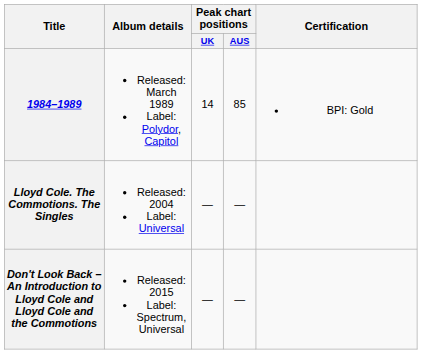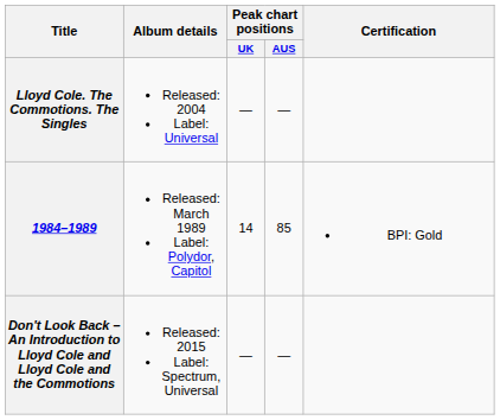 <table class="wikitable plainrowheaders" style="text-align:center">
 <tr>
 <th scope="col" rowspan="2">Title</th>
 <th scope="col" rowspan="2">Album details</th>
 <th colspan="2">Peak chart positions</th>
 <th width="230" rowspan="2">Certification</th>
 </tr>
 <tr>
 <th style="width:3em;font-size:85%"><a href='#'>UK</a><br></th>
 <th style="width:3em;font-size:85%"><a href='#'>AUS</a><br></th>
 </tr>
 <tr>
+<th scope="row"><em>Lloyd Cole. The Commotions. The Singles</em></th>
+<td><br><ul><li>Released: 2004</li><li>Label: <a href='#'>Universal</a></li></ul></td>
+<td>—</td>
+<td>—</td>
+<td></td>
+</tr>
+<tr>
 <th scope="row"><em><a href='#'>1984–1989</a></em></th>
 <td><br><ul><li>Released: March 1989</li><li>Label: <a href='#'>Polydor</a>, <a href='#'>Capitol</a></li></ul></td>
 <td>14</td>
 <td>85</td>
 <td><br><ul><li>BPI: Gold</li></ul></td>
-</tr>
-<tr>
-<th scope="row"><em>Lloyd Cole. The Commotions. The Singles</em></th>
-<td><br><ul><li>Released: 2004</li><li>Label: <a href='#'>Universal</a></li></ul></td>
-<td>—</td>
-<td>—</td>
-<td></td>
 </tr>
 <tr>
 <th scope="row"><em>Don't Look Back – An Introduction to Lloyd Cole and Lloyd Cole and the Commotions</em></th>
 <td><br><ul><li>Released: 2015</li><li>Label: Spectrum, Universal</li></ul></td>
 <td>—</td>
 <td>—</td>
 <td></td>
 </tr>
 </table>
